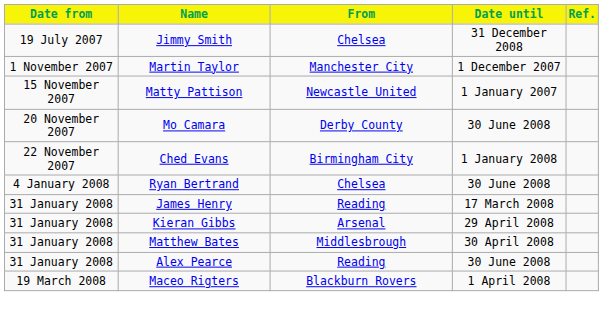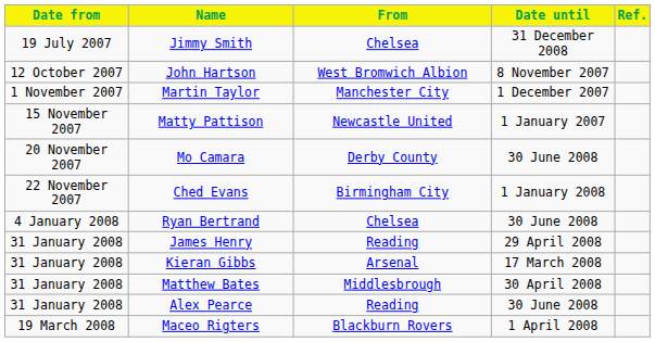 <table class="wikitable"  style="text-align:center; font-size:90%; ">
 <tr>
 <th style="background:#F7F408; color:#00A050; width:110px;">Date from</th>
 <th style="background:#F7F408; color:#00A050; width:150px;">Name</th>
 <th style="background:#F7F408; color:#00A050; width:180px;">From</th>
 <th style="background:#F7F408; color:#00A050; width:110px;">Date until</th>
 <th style="background:#F7F408; color:#00A050; width:25px;">Ref.</th>
 </tr>
 <tr>
 <td>19 July 2007</td>
 <td><a href='#'>Jimmy Smith</a></td>
 <td><a href='#'>Chelsea</a></td>
 <td>31 December 2008</td>
+<td></td>
+</tr>
+<tr>
+<td>12 October 2007</td>
+<td><a href='#'>John Hartson</a></td>
+<td><a href='#'>West Bromwich Albion</a></td>
+<td>8 November 2007</td>
 <td></td>
 </tr>
 <tr>
 <td>1 November 2007</td>
 <td><a href='#'>Martin Taylor</a></td>
 <td><a href='#'>Manchester City</a></td>
 <td>1 December 2007</td>
 <td></td>
 </tr>
 <tr>
 <td>15 November 2007</td>
 <td><a href='#'>Matty Pattison</a></td>
 <td><a href='#'>Newcastle United</a></td>
 <td>1 January 2007</td>
 <td></td>
 </tr>
 <tr>
 <td>20 November 2007</td>
 <td><a href='#'>Mo Camara</a></td>
 <td><a href='#'>Derby County</a></td>
 <td>30 June 2008</td>
 <td></td>
 </tr>
 <tr>
 <td>22 November 2007</td>
 <td><a href='#'>Ched Evans</a></td>
 <td><a href='#'>Birmingham City</a></td>
 <td>1 January 2008</td>
 <td></td>
 </tr>
 <tr>
 <td>4 January 2008</td>
 <td><a href='#'>Ryan Bertrand</a></td>
 <td><a href='#'>Chelsea</a></td>
 <td>30 June 2008</td>
 <td></td>
 </tr>
 <tr>
 <td>31 January 2008</td>
 <td><a href='#'>James Henry</a></td>
 <td><a href='#'>Reading</a></td>
-<td>17 March 2008</td>
+<td>29 April 2008</td>
 <td></td>
 </tr>
 <tr>
 <td>31 January 2008</td>
 <td><a href='#'>Kieran Gibbs</a></td>
 <td><a href='#'>Arsenal</a></td>
-<td>29 April 2008</td>
+<td>17 March 2008</td>
 <td></td>
 </tr>
 <tr>
 <td>31 January 2008</td>
 <td><a href='#'>Matthew Bates</a></td>
 <td><a href='#'>Middlesbrough</a></td>
 <td>30 April 2008</td>
 <td></td>
 </tr>
 <tr>
 <td>31 January 2008</td>
 <td><a href='#'>Alex Pearce</a></td>
 <td><a href='#'>Reading</a></td>
 <td>30 June 2008</td>
 <td></td>
 </tr>
 <tr>
 <td>19 March 2008</td>
 <td><a href='#'>Maceo Rigters</a></td>
 <td><a href='#'>Blackburn Rovers</a></td>
 <td>1 April 2008</td>
 <td></td>
 </tr>
 </table>
